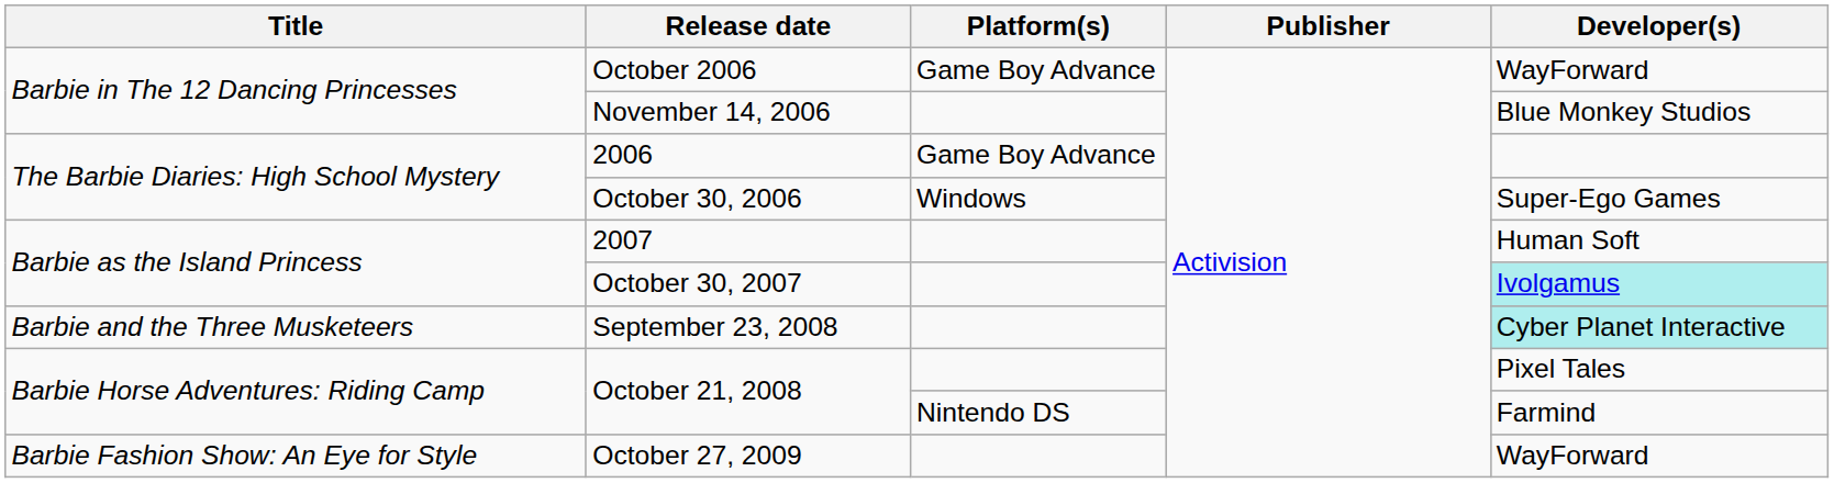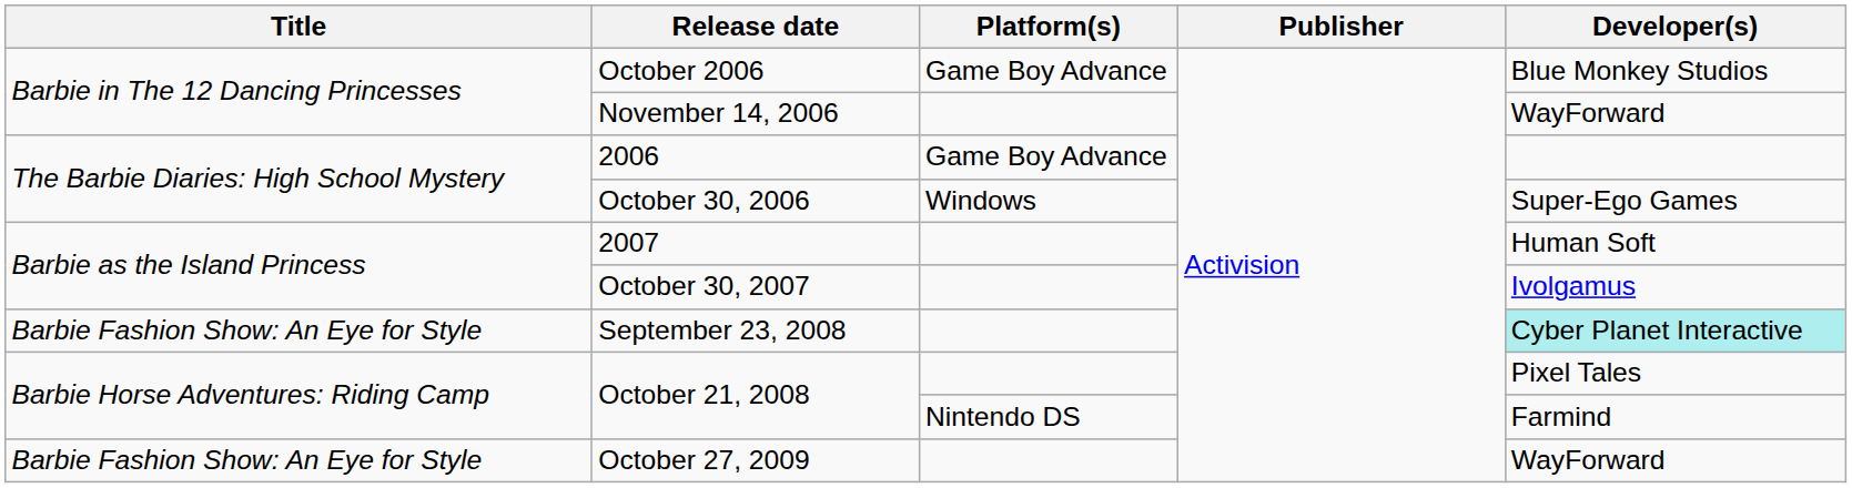 <table class="wikitable">
 <tr>
 <th scope="col" style="width:21em;">Title</th>
 <th scope="col" style="width:11.5em;">Release date</th>
 <th scope="col" style="width:9em;">Platform(s)</th>
 <th scope="col" style="width:11.5em;">Publisher</th>
 <th scope="col" style="width:12em;">Developer(s)</th>
 </tr>
 <tr>
 <td rowspan="2"><em>Barbie in The 12 Dancing Princesses</em></td>
 <td>October 2006</td>
 <td>Game Boy Advance</td>
 <td rowspan="10"><a href='#'>Activision</a></td>
-<td>WayForward</td>
+<td>Blue Monkey Studios</td>
 </tr>
 <tr>
 <td>November 14, 2006</td>
 <td></td>
-<td>Blue Monkey Studios</td>
+<td>WayForward</td>
 </tr>
 <tr>
 <td rowspan="2"><em>The Barbie Diaries: High School Mystery</em></td>
 <td>2006</td>
 <td>Game Boy Advance</td>
 <td></td>
 </tr>
 <tr>
 <td>October 30, 2006</td>
 <td>Windows</td>
 <td>Super-Ego Games</td>
 </tr>
 <tr>
 <td rowspan="2"><em>Barbie as the Island Princess</em></td>
 <td>2007</td>
 <td></td>
 <td>Human Soft</td>
 </tr>
 <tr>
 <td>October 30, 2007</td>
 <td></td>
-<td style="background: paleturquoise;"><a href='#'>Ivolgamus</a></td>
+<td><a href='#'>Ivolgamus</a></td>
 </tr>
 <tr>
-<td><em>Barbie and the Three Musketeers</em></td>
+<td><em>Barbie Fashion Show: An Eye for Style</em></td>
 <td>September 23, 2008</td>
 <td></td>
 <td style="background: paleturquoise;">Cyber Planet Interactive</td>
 </tr>
 <tr>
 <td rowspan="2"><em>Barbie Horse Adventures: Riding Camp</em></td>
 <td rowspan="2">October 21, 2008</td>
 <td></td>
 <td>Pixel Tales</td>
 </tr>
 <tr>
 <td>Nintendo DS</td>
 <td>Farmind</td>
 </tr>
 <tr>
 <td><em>Barbie Fashion Show: An Eye for Style</em></td>
 <td>October 27, 2009</td>
 <td></td>
 <td>WayForward</td>
 </tr>
 </table>
